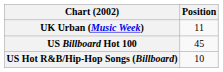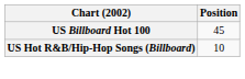 <table class="wikitable sortable plainrowheaders" style="text-align:center">
 <tr>
 <th scope="col">Chart (2002)</th>
 <th scope="col">Position</th>
-</tr>
-<tr>
-<th scope="row">UK Urban (<em><a href='#'>Music Week</a></em>)</th>
-<td>11</td>
 </tr>
 <tr>
 <th scope="row">US <em>Billboard</em> Hot 100</th>
 <td>45</td>
 </tr>
 <tr>
 <th scope="row">US Hot R&B/Hip-Hop Songs (<em>Billboard</em>)</th>
 <td>10</td>
 </tr>
 </table>
